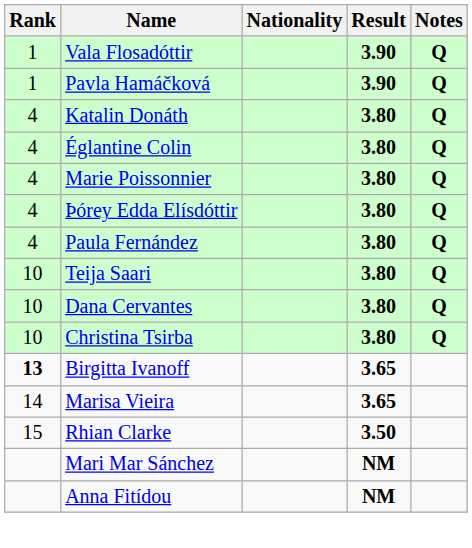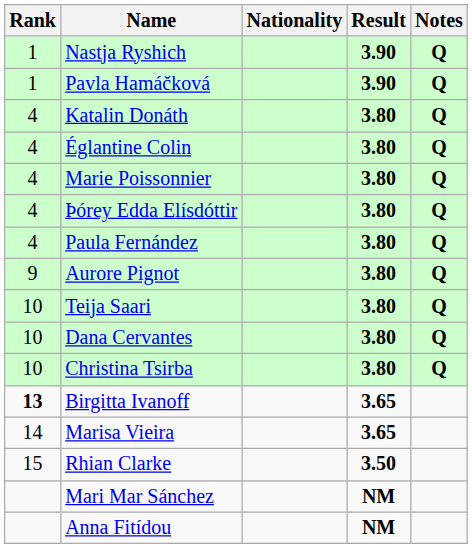 <table class="wikitable sortable" style="text-align:center">
 <tr>
 <th>Rank</th>
 <th>Name</th>
 <th>Nationality</th>
 <th>Result</th>
 <th>Notes</th>
 </tr>
 <tr bgcolor=ccffcc>
 <td>1</td>
-<td align=left><a href='#'>Vala Flosadóttir</a></td>
+<td align=left><a href='#'>Nastja Ryshich</a></td>
 <td align=left></td>
 <td><strong>3.90</strong></td>
 <td><strong>Q</strong></td>
 </tr>
 <tr bgcolor=ccffcc>
 <td>1</td>
 <td align=left><a href='#'>Pavla Hamáčková</a></td>
 <td align=left></td>
 <td><strong>3.90</strong></td>
 <td><strong>Q</strong></td>
 </tr>
 <tr bgcolor=ccffcc>
 <td>4</td>
 <td align=left><a href='#'>Katalin Donáth</a></td>
 <td align=left></td>
 <td><strong>3.80</strong></td>
 <td><strong>Q</strong></td>
 </tr>
 <tr bgcolor=ccffcc>
 <td>4</td>
 <td align=left><a href='#'>Églantine Colin</a></td>
 <td align=left></td>
 <td><strong>3.80</strong></td>
 <td><strong>Q</strong></td>
 </tr>
 <tr bgcolor=ccffcc>
 <td>4</td>
 <td align=left><a href='#'>Marie Poissonnier</a></td>
 <td align=left></td>
 <td><strong>3.80</strong></td>
 <td><strong>Q</strong></td>
 </tr>
 <tr bgcolor=ccffcc>
 <td>4</td>
 <td align=left><a href='#'>Þórey Edda Elísdóttir</a></td>
 <td align=left></td>
 <td><strong>3.80</strong></td>
 <td><strong>Q</strong></td>
 </tr>
 <tr bgcolor=ccffcc>
 <td>4</td>
 <td align=left><a href='#'>Paula Fernández</a></td>
+<td align=left></td>
+<td><strong>3.80</strong></td>
+<td><strong>Q</strong></td>
+</tr>
+<tr bgcolor=ccffcc>
+<td>9</td>
+<td align=left><a href='#'>Aurore Pignot</a></td>
 <td align=left></td>
 <td><strong>3.80</strong></td>
 <td><strong>Q</strong></td>
 </tr>
 <tr bgcolor=ccffcc>
 <td>10</td>
 <td align=left><a href='#'>Teija Saari</a></td>
 <td align=left></td>
 <td><strong>3.80</strong></td>
 <td><strong>Q</strong></td>
 </tr>
 <tr bgcolor=ccffcc>
 <td>10</td>
 <td align=left><a href='#'>Dana Cervantes</a></td>
 <td align=left></td>
 <td><strong>3.80</strong></td>
 <td><strong>Q</strong></td>
 </tr>
 <tr bgcolor=ccffcc>
 <td>10</td>
 <td align=left><a href='#'>Christina Tsirba</a></td>
 <td align=left></td>
 <td><strong>3.80</strong></td>
 <td><strong>Q</strong></td>
 </tr>
 <tr>
 <td><strong>13</strong></td>
 <td align=left><a href='#'>Birgitta Ivanoff</a></td>
 <td align=left></td>
 <td><strong>3.65</strong></td>
 <td></td>
 </tr>
 <tr>
 <td>14</td>
 <td align=left><a href='#'>Marisa Vieira</a></td>
 <td align=left></td>
 <td><strong>3.65</strong></td>
 <td></td>
 </tr>
 <tr>
 <td>15</td>
 <td align=left><a href='#'>Rhian Clarke</a></td>
 <td align=left></td>
 <td><strong>3.50</strong></td>
 <td></td>
 </tr>
 <tr>
 <td></td>
 <td align=left><a href='#'>Mari Mar Sánchez</a></td>
 <td align=left></td>
 <td><strong>NM</strong></td>
 <td></td>
 </tr>
 <tr>
 <td></td>
 <td align=left><a href='#'>Anna Fitídou</a></td>
 <td align=left></td>
 <td><strong>NM</strong></td>
 <td></td>
 </tr>
 </table>
